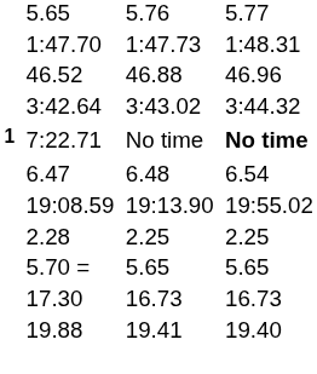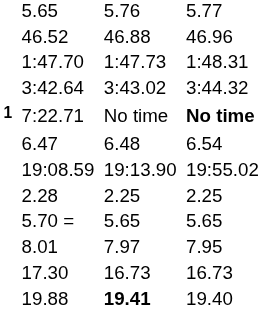 <table>
 <tr>
 <td></td>
 <td></td>
 <td>5.65</td>
 <td></td>
 <td>5.76</td>
 <td></td>
 <td>5.77</td>
 </tr>
 <tr>
 <td></td>
 <td></td>
+<td>46.52</td>
+<td></td>
+<td>46.88</td>
+<td></td>
+<td>46.96</td>
+</tr>
+<tr>
+<td></td>
+<td></td>
 <td>1:47.70</td>
 <td></td>
 <td>1:47.73</td>
 <td></td>
 <td>1:48.31</td>
-</tr>
-<tr>
-<td></td>
-<td></td>
-<td>46.52</td>
-<td></td>
-<td>46.88</td>
-<td></td>
-<td>46.96</td>
 </tr>
 <tr>
 <td></td>
 <td></td>
 <td>3:42.64</td>
 <td></td>
 <td>3:43.02</td>
 <td></td>
 <td>3:44.32</td>
 </tr>
 <tr>
 <td><sup><strong>1</strong></sup></td>
 <td></td>
 <td>7:22.71</td>
 <td></td>
 <td>No time</td>
 <td></td>
 <td><strong>No time</strong></td>
 </tr>
 <tr>
 <td></td>
 <td></td>
 <td>6.47</td>
 <td></td>
 <td>6.48</td>
 <td></td>
 <td>6.54</td>
 </tr>
 <tr>
 <td></td>
 <td></td>
 <td>19:08.59 </td>
 <td></td>
 <td>19:13.90</td>
 <td></td>
 <td>19:55.02</td>
 </tr>
 <tr>
 <td></td>
 <td></td>
 <td>2.28</td>
 <td></td>
 <td>2.25</td>
 <td></td>
 <td>2.25</td>
 </tr>
 <tr>
 <td></td>
 <td></td>
 <td>5.70 =</td>
 <td></td>
 <td>5.65</td>
 <td></td>
 <td>5.65</td>
 </tr>
 <tr>
 <td></td>
 <td></td>
+<td>8.01</td>
+<td></td>
+<td>7.97</td>
+<td></td>
+<td>7.95</td>
+</tr>
+<tr>
+<td></td>
+<td></td>
 <td>17.30 </td>
 <td></td>
 <td>16.73</td>
 <td></td>
 <td>16.73</td>
 </tr>
 <tr>
 <td></td>
 <td></td>
 <td>19.88</td>
 <td></td>
-<td>19.41</td>
+<td><strong>19.41</strong></td>
 <td></td>
 <td>19.40</td>
 </tr>
 </table>
